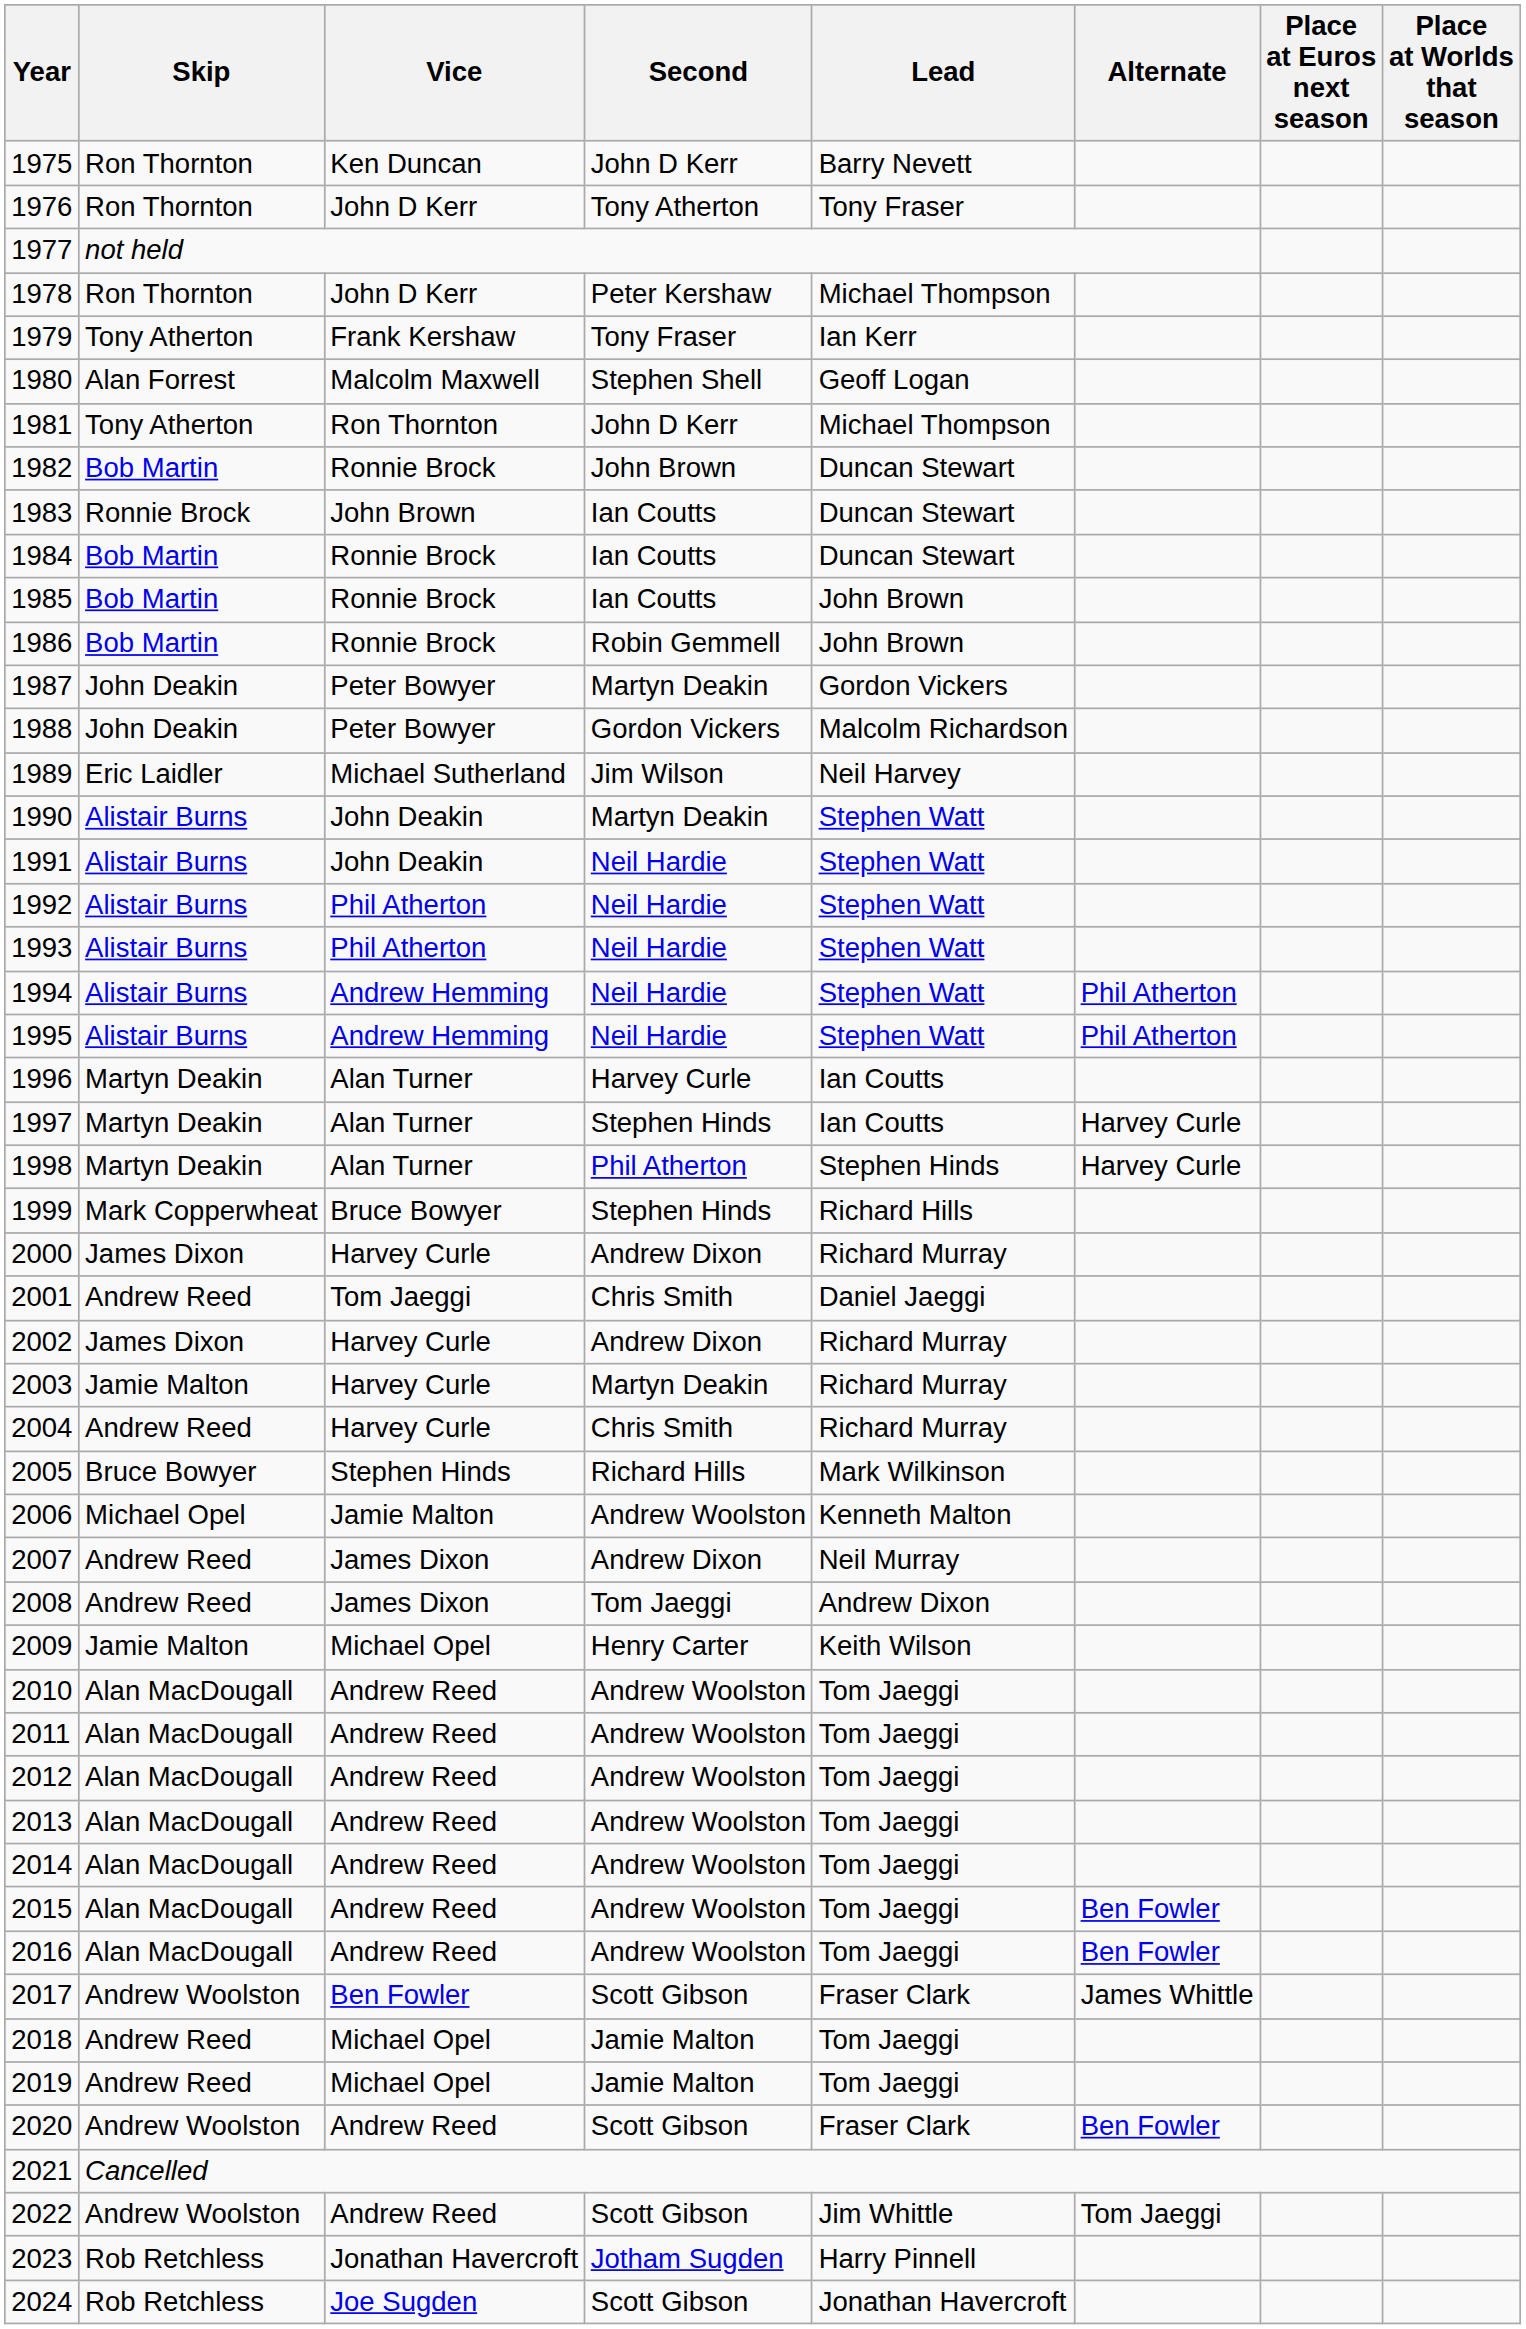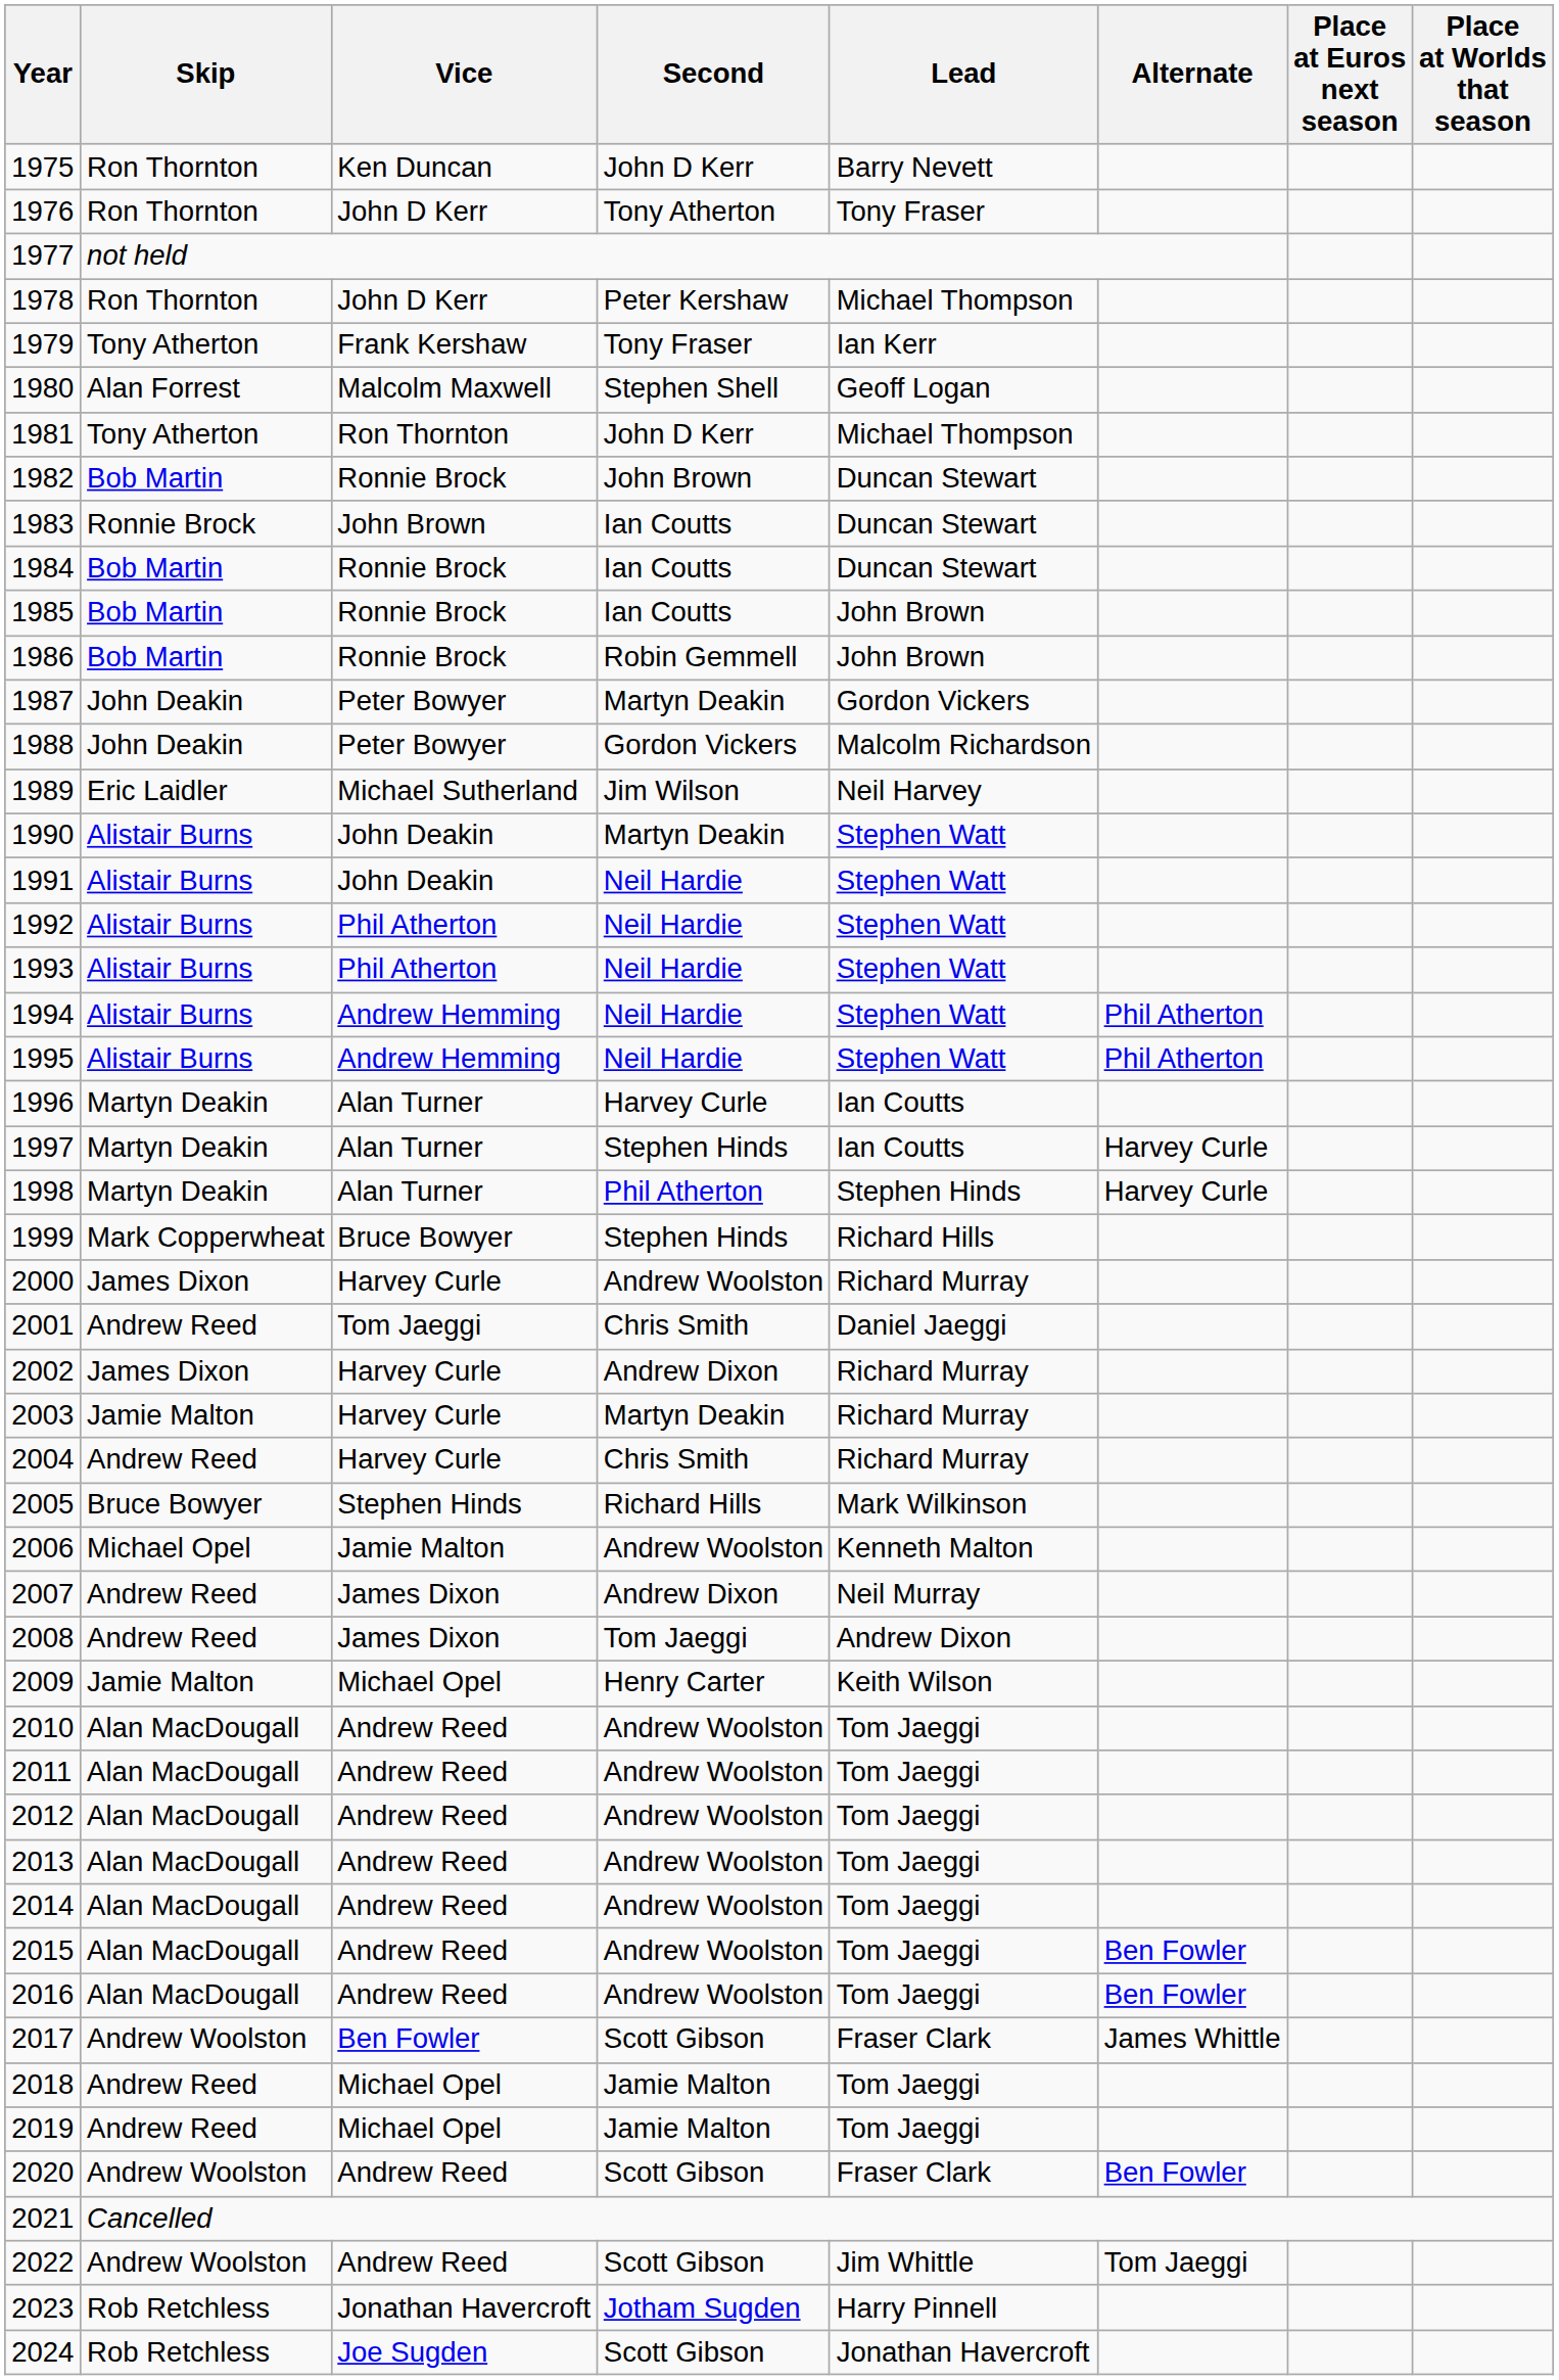 <table class="wikitable">
 <tr>
 <th>Year</th>
 <th>Skip</th>
 <th>Vice</th>
 <th>Second</th>
 <th>Lead</th>
 <th>Alternate</th>
 <th>Place<br>at Euros<br>next<br>season</th>
 <th>Place<br>at Worlds<br>that<br>season</th>
 </tr>
 <tr>
 <td>1975</td>
 <td>Ron Thornton</td>
 <td>Ken Duncan</td>
 <td>John D Kerr</td>
 <td>Barry Nevett</td>
 <td></td>
 <td></td>
 <td></td>
 </tr>
 <tr>
 <td>1976</td>
 <td>Ron Thornton</td>
 <td>John D Kerr</td>
 <td>Tony Atherton</td>
 <td>Tony Fraser</td>
 <td></td>
 <td></td>
 <td></td>
 </tr>
 <tr>
 <td>1977</td>
 <td colspan=5><em>not held</em></td>
 <td></td>
 <td></td>
 </tr>
 <tr>
 <td>1978</td>
 <td>Ron Thornton</td>
 <td>John D Kerr</td>
 <td>Peter Kershaw</td>
 <td>Michael Thompson</td>
 <td></td>
 <td></td>
 <td></td>
 </tr>
 <tr>
 <td>1979</td>
 <td>Tony Atherton</td>
 <td>Frank Kershaw</td>
 <td>Tony Fraser</td>
 <td>Ian Kerr</td>
 <td></td>
 <td></td>
 <td></td>
 </tr>
 <tr>
 <td>1980</td>
 <td>Alan Forrest</td>
 <td>Malcolm Maxwell</td>
 <td>Stephen Shell</td>
 <td>Geoff Logan</td>
 <td></td>
 <td></td>
 <td></td>
 </tr>
 <tr>
 <td>1981</td>
 <td>Tony Atherton</td>
 <td>Ron Thornton</td>
 <td>John D Kerr</td>
 <td>Michael Thompson</td>
 <td></td>
 <td></td>
 <td></td>
 </tr>
 <tr>
 <td>1982</td>
 <td><a href='#'>Bob Martin</a></td>
 <td>Ronnie Brock</td>
 <td>John Brown</td>
 <td>Duncan Stewart</td>
 <td></td>
 <td></td>
 <td></td>
 </tr>
 <tr>
 <td>1983</td>
 <td>Ronnie Brock</td>
 <td>John Brown</td>
 <td>Ian Coutts</td>
 <td>Duncan Stewart</td>
 <td></td>
 <td></td>
 <td></td>
 </tr>
 <tr>
 <td>1984</td>
 <td><a href='#'>Bob Martin</a></td>
 <td>Ronnie Brock</td>
 <td>Ian Coutts</td>
 <td>Duncan Stewart</td>
 <td></td>
 <td></td>
 <td></td>
 </tr>
 <tr>
 <td>1985</td>
 <td><a href='#'>Bob Martin</a></td>
 <td>Ronnie Brock</td>
 <td>Ian Coutts</td>
 <td>John Brown</td>
 <td></td>
 <td></td>
 <td></td>
 </tr>
 <tr>
 <td>1986</td>
 <td><a href='#'>Bob Martin</a></td>
 <td>Ronnie Brock</td>
 <td>Robin Gemmell</td>
 <td>John Brown</td>
 <td></td>
 <td></td>
 <td></td>
 </tr>
 <tr>
 <td>1987</td>
 <td>John Deakin</td>
 <td>Peter Bowyer</td>
 <td>Martyn Deakin</td>
 <td>Gordon Vickers</td>
 <td></td>
 <td></td>
 <td></td>
 </tr>
 <tr>
 <td>1988</td>
 <td>John Deakin</td>
 <td>Peter Bowyer</td>
 <td>Gordon Vickers</td>
 <td>Malcolm Richardson</td>
 <td></td>
 <td></td>
 <td></td>
 </tr>
 <tr>
 <td>1989</td>
 <td>Eric Laidler</td>
 <td>Michael Sutherland</td>
 <td>Jim Wilson</td>
 <td>Neil Harvey</td>
 <td></td>
 <td></td>
 <td></td>
 </tr>
 <tr>
 <td>1990</td>
 <td><a href='#'>Alistair Burns</a></td>
 <td>John Deakin</td>
 <td>Martyn Deakin</td>
 <td><a href='#'>Stephen Watt</a></td>
 <td></td>
 <td></td>
 <td></td>
 </tr>
 <tr>
 <td>1991</td>
 <td><a href='#'>Alistair Burns</a></td>
 <td>John Deakin</td>
 <td><a href='#'>Neil Hardie</a></td>
 <td><a href='#'>Stephen Watt</a></td>
 <td></td>
 <td></td>
 <td></td>
 </tr>
 <tr>
 <td>1992</td>
 <td><a href='#'>Alistair Burns</a></td>
 <td><a href='#'>Phil Atherton</a></td>
 <td><a href='#'>Neil Hardie</a></td>
 <td><a href='#'>Stephen Watt</a></td>
 <td></td>
 <td></td>
 <td></td>
 </tr>
 <tr>
 <td>1993</td>
 <td><a href='#'>Alistair Burns</a></td>
 <td><a href='#'>Phil Atherton</a></td>
 <td><a href='#'>Neil Hardie</a></td>
 <td><a href='#'>Stephen Watt</a></td>
 <td></td>
 <td></td>
 <td></td>
 </tr>
 <tr>
 <td>1994</td>
 <td><a href='#'>Alistair Burns</a></td>
 <td><a href='#'>Andrew Hemming</a></td>
 <td><a href='#'>Neil Hardie</a></td>
 <td><a href='#'>Stephen Watt</a></td>
 <td><a href='#'>Phil Atherton</a></td>
 <td></td>
 <td></td>
 </tr>
 <tr>
 <td>1995</td>
 <td><a href='#'>Alistair Burns</a></td>
 <td><a href='#'>Andrew Hemming</a></td>
 <td><a href='#'>Neil Hardie</a></td>
 <td><a href='#'>Stephen Watt</a></td>
 <td><a href='#'>Phil Atherton</a></td>
 <td></td>
 <td></td>
 </tr>
 <tr>
 <td>1996</td>
 <td>Martyn Deakin</td>
 <td>Alan Turner</td>
 <td>Harvey Curle</td>
 <td>Ian Coutts</td>
 <td></td>
 <td></td>
 <td></td>
 </tr>
 <tr>
 <td>1997</td>
 <td>Martyn Deakin</td>
 <td>Alan Turner</td>
 <td>Stephen Hinds</td>
 <td>Ian Coutts</td>
 <td>Harvey Curle</td>
 <td></td>
 <td></td>
 </tr>
 <tr>
 <td>1998</td>
 <td>Martyn Deakin</td>
 <td>Alan Turner</td>
 <td><a href='#'>Phil Atherton</a></td>
 <td>Stephen Hinds</td>
 <td>Harvey Curle</td>
 <td></td>
 <td></td>
 </tr>
 <tr>
 <td>1999</td>
 <td>Mark Copperwheat</td>
 <td>Bruce Bowyer</td>
 <td>Stephen Hinds</td>
 <td>Richard Hills</td>
 <td></td>
 <td></td>
 <td></td>
 </tr>
 <tr>
 <td>2000</td>
 <td>James Dixon</td>
 <td>Harvey Curle</td>
-<td>Andrew Dixon</td>
+<td>Andrew Woolston</td>
 <td>Richard Murray</td>
 <td></td>
 <td></td>
 <td></td>
 </tr>
 <tr>
 <td>2001</td>
 <td>Andrew Reed</td>
 <td>Tom Jaeggi</td>
 <td>Chris Smith</td>
 <td>Daniel Jaeggi</td>
 <td></td>
 <td></td>
 <td></td>
 </tr>
 <tr>
 <td>2002</td>
 <td>James Dixon</td>
 <td>Harvey Curle</td>
 <td>Andrew Dixon</td>
 <td>Richard Murray</td>
 <td></td>
 <td></td>
 <td></td>
 </tr>
 <tr>
 <td>2003</td>
 <td>Jamie Malton</td>
 <td>Harvey Curle</td>
 <td>Martyn Deakin</td>
 <td>Richard Murray</td>
 <td></td>
 <td></td>
 <td></td>
 </tr>
 <tr>
 <td>2004</td>
 <td>Andrew Reed</td>
 <td>Harvey Curle</td>
 <td>Chris Smith</td>
 <td>Richard Murray</td>
 <td></td>
 <td></td>
 <td></td>
 </tr>
 <tr>
 <td>2005</td>
 <td>Bruce Bowyer</td>
 <td>Stephen Hinds</td>
 <td>Richard Hills</td>
 <td>Mark Wilkinson</td>
 <td></td>
 <td></td>
 <td></td>
 </tr>
 <tr>
 <td>2006</td>
 <td>Michael Opel</td>
 <td>Jamie Malton</td>
 <td>Andrew Woolston</td>
 <td>Kenneth Malton</td>
 <td></td>
 <td></td>
 <td></td>
 </tr>
 <tr>
 <td>2007</td>
 <td>Andrew Reed</td>
 <td>James Dixon</td>
 <td>Andrew Dixon</td>
 <td>Neil Murray</td>
 <td></td>
 <td></td>
 <td></td>
 </tr>
 <tr>
 <td>2008</td>
 <td>Andrew Reed</td>
 <td>James Dixon</td>
 <td>Tom Jaeggi</td>
 <td>Andrew Dixon</td>
 <td></td>
 <td></td>
 <td></td>
 </tr>
 <tr>
 <td>2009</td>
 <td>Jamie Malton</td>
 <td>Michael Opel</td>
 <td>Henry Carter</td>
 <td>Keith Wilson</td>
 <td></td>
 <td></td>
 <td></td>
 </tr>
 <tr>
 <td>2010</td>
 <td>Alan MacDougall</td>
 <td>Andrew Reed</td>
 <td>Andrew Woolston</td>
 <td>Tom Jaeggi</td>
 <td></td>
 <td></td>
 <td></td>
 </tr>
 <tr>
 <td>2011</td>
 <td>Alan MacDougall</td>
 <td>Andrew Reed</td>
 <td>Andrew Woolston</td>
 <td>Tom Jaeggi</td>
 <td></td>
 <td></td>
 <td></td>
 </tr>
 <tr>
 <td>2012</td>
 <td>Alan MacDougall</td>
 <td>Andrew Reed</td>
 <td>Andrew Woolston</td>
 <td>Tom Jaeggi</td>
 <td></td>
 <td></td>
 <td></td>
 </tr>
 <tr>
 <td>2013</td>
 <td>Alan MacDougall</td>
 <td>Andrew Reed</td>
 <td>Andrew Woolston</td>
 <td>Tom Jaeggi</td>
 <td></td>
 <td></td>
 <td></td>
 </tr>
 <tr>
 <td>2014</td>
 <td>Alan MacDougall</td>
 <td>Andrew Reed</td>
 <td>Andrew Woolston</td>
 <td>Tom Jaeggi</td>
 <td></td>
 <td></td>
 <td></td>
 </tr>
 <tr>
 <td>2015</td>
 <td>Alan MacDougall</td>
 <td>Andrew Reed</td>
 <td>Andrew Woolston</td>
 <td>Tom Jaeggi</td>
 <td><a href='#'>Ben Fowler</a></td>
 <td></td>
 <td></td>
 </tr>
 <tr>
 <td>2016</td>
 <td>Alan MacDougall</td>
 <td>Andrew Reed</td>
 <td>Andrew Woolston</td>
 <td>Tom Jaeggi</td>
 <td><a href='#'>Ben Fowler</a></td>
 <td></td>
 <td></td>
 </tr>
 <tr>
 <td>2017</td>
 <td>Andrew Woolston</td>
 <td><a href='#'>Ben Fowler</a></td>
 <td>Scott Gibson</td>
 <td>Fraser Clark</td>
 <td>James Whittle</td>
 <td></td>
 <td></td>
 </tr>
 <tr>
 <td>2018</td>
 <td>Andrew Reed</td>
 <td>Michael Opel</td>
 <td>Jamie Malton</td>
 <td>Tom Jaeggi</td>
 <td></td>
 <td></td>
 <td></td>
 </tr>
 <tr>
 <td>2019</td>
 <td>Andrew Reed</td>
 <td>Michael Opel</td>
 <td>Jamie Malton</td>
 <td>Tom Jaeggi</td>
 <td></td>
 <td></td>
 <td></td>
 </tr>
 <tr>
 <td>2020</td>
 <td>Andrew Woolston</td>
 <td>Andrew Reed</td>
 <td>Scott Gibson</td>
 <td>Fraser Clark</td>
 <td><a href='#'>Ben Fowler</a></td>
 <td></td>
 <td></td>
 </tr>
 <tr>
 <td>2021</td>
 <td colspan="7"><em>Cancelled</em></td>
 </tr>
 <tr>
 <td>2022</td>
 <td>Andrew Woolston</td>
 <td>Andrew Reed</td>
 <td>Scott Gibson</td>
 <td>Jim Whittle</td>
 <td>Tom Jaeggi</td>
 <td></td>
 <td></td>
 </tr>
 <tr>
 <td>2023</td>
 <td>Rob Retchless</td>
 <td>Jonathan Havercroft</td>
 <td><a href='#'>Jotham Sugden</a></td>
 <td>Harry Pinnell</td>
 <td></td>
 <td></td>
 <td></td>
 </tr>
 <tr>
 <td>2024</td>
 <td>Rob Retchless</td>
 <td><a href='#'>Joe Sugden</a></td>
 <td>Scott Gibson</td>
 <td>Jonathan Havercroft</td>
 <td></td>
 <td></td>
 <td></td>
 </tr>
 </table>
